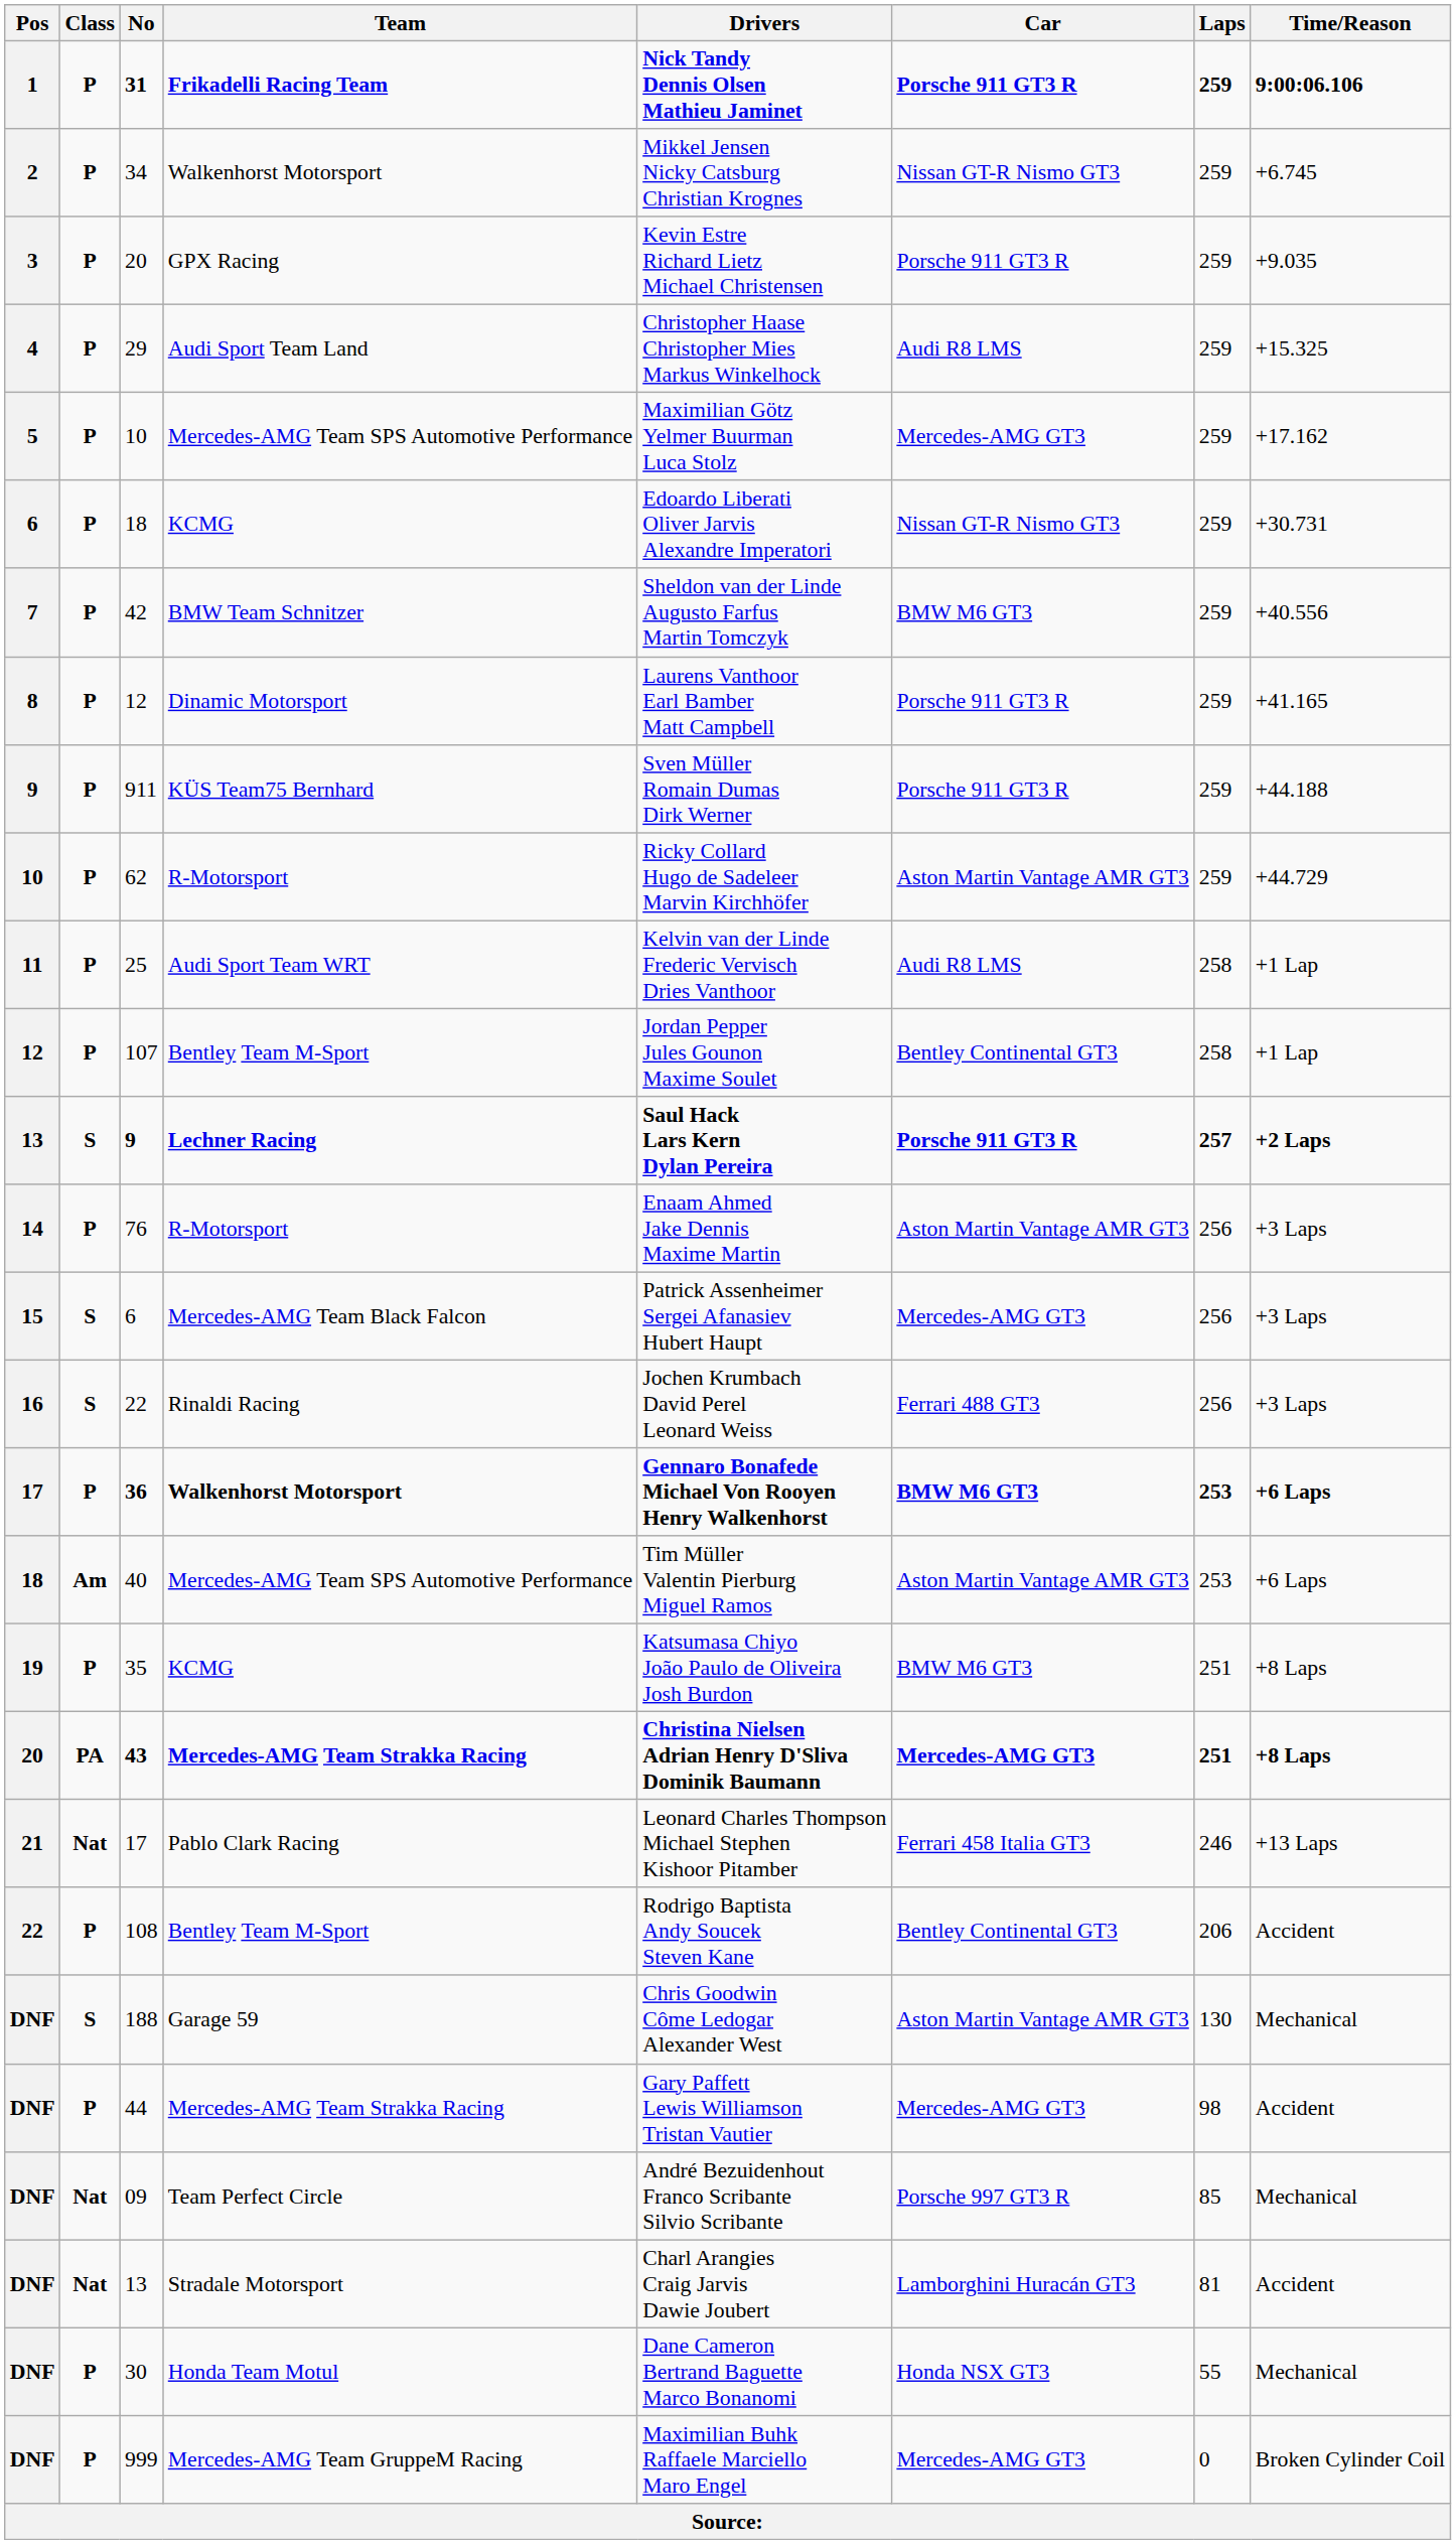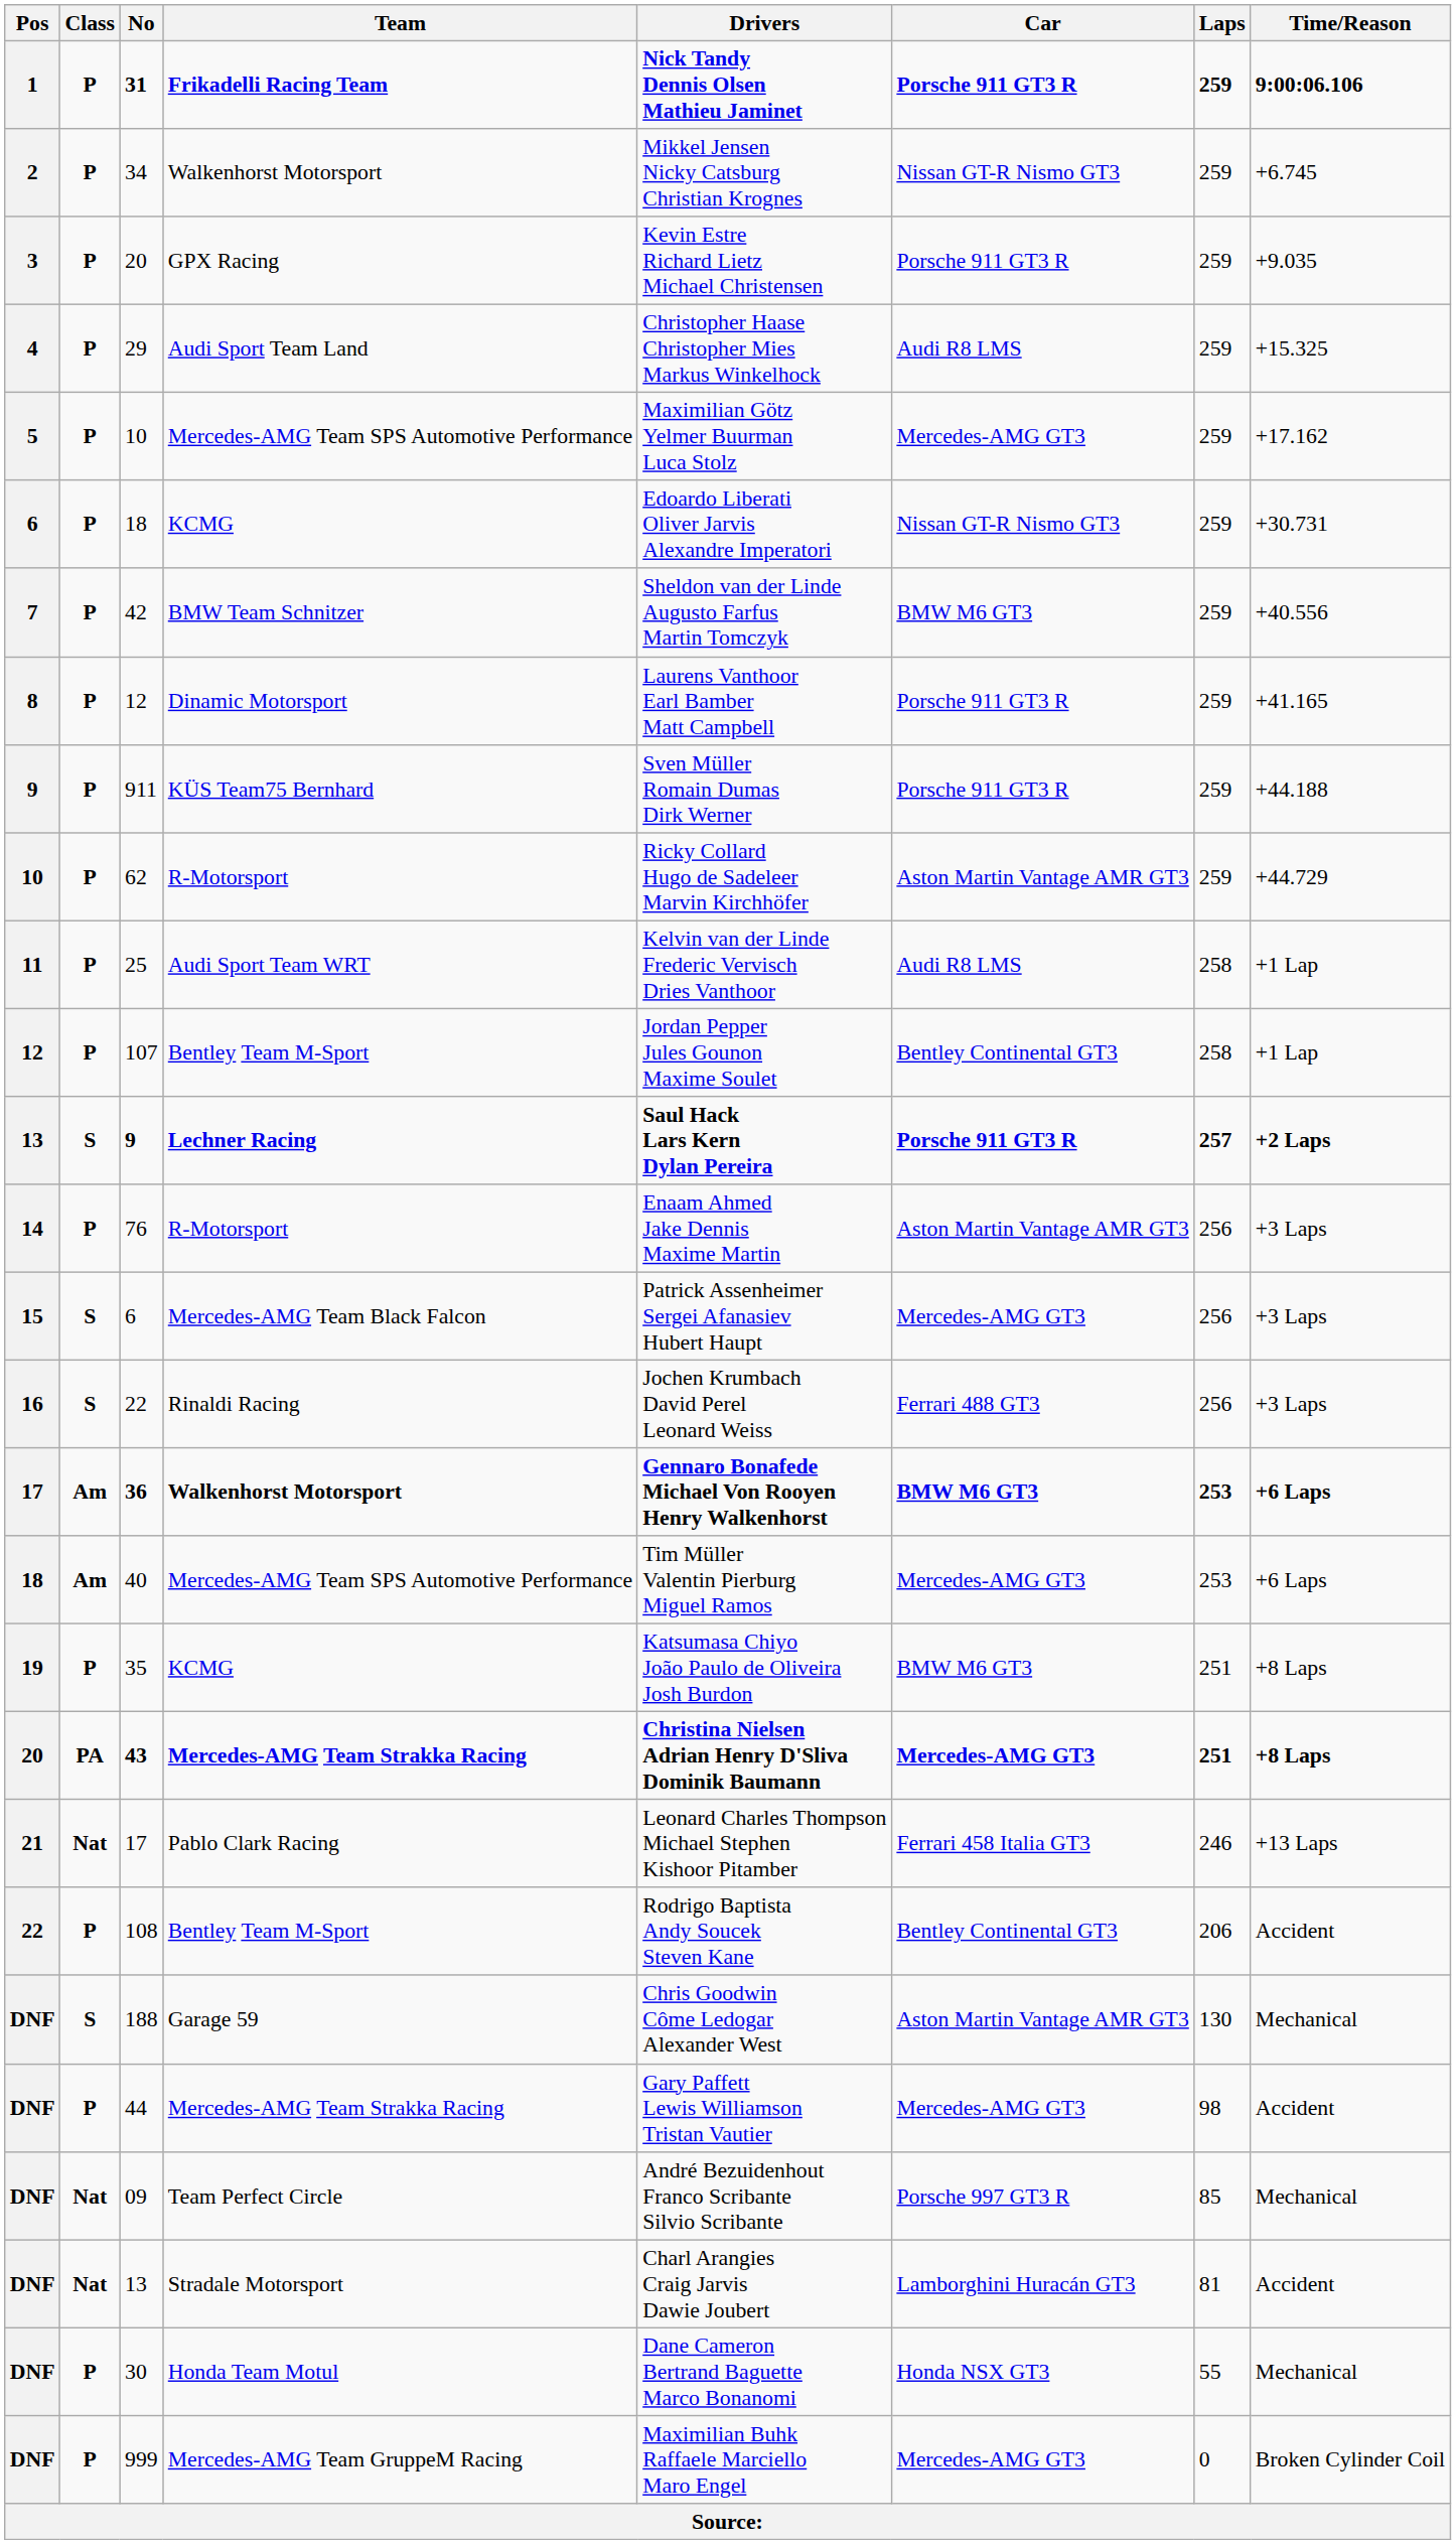 <table class="wikitable sortable" style="font-size: 95%;">
 <tr>
 <th rowspan=1>Pos</th>
 <th rowspan=1>Class</th>
 <th rowspan=1>No</th>
 <th rowspan=1>Team</th>
 <th rowspan=1>Drivers</th>
 <th rowspan=1>Car</th>
 <th rowspan=1>Laps</th>
 <th rowspan=q>Time/Reason</th>
 </tr>
 <tr>
 <th>1</th>
 <td align=center><strong><span>P</span></strong></td>
 <td><strong>31</strong></td>
 <td><strong> <a href='#'>Frikadelli Racing Team</a> </strong></td>
 <td><strong> <a href='#'>Nick Tandy</a><br> <a href='#'>Dennis Olsen</a><br> <a href='#'>Mathieu Jaminet</a></strong></td>
 <td><strong><a href='#'>Porsche 911 GT3 R</a></strong></td>
 <td><strong>259</strong></td>
 <td><strong>9:00:06.106</strong></td>
 </tr>
 <tr>
 <th>2</th>
 <td align=center><strong><span>P</span></strong></td>
 <td>34</td>
 <td> Walkenhorst Motorsport</td>
 <td> <a href='#'>Mikkel Jensen</a><br> <a href='#'>Nicky Catsburg</a><br> <a href='#'>Christian Krognes</a></td>
 <td><a href='#'>Nissan GT-R Nismo GT3</a></td>
 <td>259</td>
 <td>+6.745</td>
 </tr>
 <tr>
 <th>3</th>
 <td align=center><strong><span>P</span></strong></td>
 <td>20</td>
 <td> GPX Racing</td>
 <td> <a href='#'>Kevin Estre</a><br> <a href='#'>Richard Lietz</a><br> <a href='#'>Michael Christensen</a></td>
 <td><a href='#'>Porsche 911 GT3 R</a></td>
 <td>259</td>
 <td>+9.035</td>
 </tr>
 <tr>
 <th>4</th>
 <td align=center><strong><span>P</span></strong></td>
 <td>29</td>
 <td> <a href='#'>Audi Sport</a> Team Land</td>
 <td> <a href='#'>Christopher Haase</a><br> <a href='#'>Christopher Mies</a><br> <a href='#'>Markus Winkelhock</a></td>
 <td><a href='#'>Audi R8 LMS</a></td>
 <td>259</td>
 <td>+15.325</td>
 </tr>
 <tr>
 <th>5</th>
 <td align=center><strong><span>P</span></strong></td>
 <td>10</td>
 <td> <a href='#'>Mercedes-AMG</a> Team SPS Automotive Performance</td>
 <td> <a href='#'>Maximilian Götz</a><br> <a href='#'>Yelmer Buurman</a><br> <a href='#'>Luca Stolz</a></td>
 <td><a href='#'>Mercedes-AMG GT3</a></td>
 <td>259</td>
 <td>+17.162</td>
 </tr>
 <tr>
 <th>6</th>
 <td align=center><strong><span>P</span></strong></td>
 <td>18</td>
 <td> <a href='#'>KCMG</a></td>
 <td> <a href='#'>Edoardo Liberati</a><br> <a href='#'>Oliver Jarvis</a><br> <a href='#'>Alexandre Imperatori</a></td>
 <td><a href='#'>Nissan GT-R Nismo GT3</a></td>
 <td>259</td>
 <td>+30.731</td>
 </tr>
 <tr>
 <th>7</th>
 <td align=center><strong><span>P</span></strong></td>
 <td>42</td>
 <td> <a href='#'>BMW Team Schnitzer</a></td>
 <td> <a href='#'>Sheldon van der Linde</a><br> <a href='#'>Augusto Farfus</a><br> <a href='#'>Martin Tomczyk</a></td>
 <td><a href='#'>BMW M6 GT3</a></td>
 <td>259</td>
 <td>+40.556</td>
 </tr>
 <tr>
 <th>8</th>
 <td align=center><strong><span>P</span></strong></td>
 <td>12</td>
 <td> <a href='#'>Dinamic Motorsport</a></td>
 <td> <a href='#'>Laurens Vanthoor</a><br> <a href='#'>Earl Bamber</a><br> <a href='#'>Matt Campbell</a></td>
 <td><a href='#'>Porsche 911 GT3 R</a></td>
 <td>259</td>
 <td>+41.165</td>
 </tr>
 <tr>
 <th>9</th>
 <td align=center><strong><span>P</span></strong></td>
 <td>911</td>
 <td> <a href='#'>KÜS Team75 Bernhard</a></td>
 <td> <a href='#'>Sven Müller</a><br> <a href='#'>Romain Dumas</a><br> <a href='#'>Dirk Werner</a></td>
 <td><a href='#'>Porsche 911 GT3 R</a></td>
 <td>259</td>
 <td>+44.188</td>
 </tr>
 <tr>
 <th>10</th>
 <td align=center><strong><span>P</span></strong></td>
 <td>62</td>
 <td> <a href='#'>R-Motorsport</a></td>
 <td> <a href='#'>Ricky Collard</a><br> <a href='#'>Hugo de Sadeleer</a><br> <a href='#'>Marvin Kirchhöfer</a></td>
 <td><a href='#'>Aston Martin Vantage AMR GT3</a></td>
 <td>259</td>
 <td>+44.729</td>
 </tr>
 <tr>
 <th>11</th>
 <td align=center><strong><span>P</span></strong></td>
 <td>25</td>
 <td> <a href='#'>Audi Sport Team WRT</a></td>
 <td> <a href='#'>Kelvin van der Linde</a><br> <a href='#'>Frederic Vervisch</a><br> <a href='#'>Dries Vanthoor</a></td>
 <td><a href='#'>Audi R8 LMS</a></td>
 <td>258</td>
 <td>+1 Lap</td>
 </tr>
 <tr>
 <th>12</th>
 <td align=center><strong><span>P</span></strong></td>
 <td>107</td>
 <td> <a href='#'>Bentley</a> <a href='#'>Team M-Sport</a></td>
 <td> <a href='#'>Jordan Pepper</a> <br> <a href='#'>Jules Gounon</a><br> <a href='#'>Maxime Soulet</a></td>
 <td><a href='#'>Bentley Continental GT3</a></td>
 <td>258</td>
 <td>+1 Lap</td>
 </tr>
 <tr>
 <th>13</th>
 <td align=center><strong><span>S</span></strong></td>
 <td><strong>9</strong></td>
 <td><strong> <a href='#'>Lechner Racing</a></strong></td>
 <td><strong> Saul Hack <br> Lars Kern<br> <a href='#'>Dylan Pereira</a></strong></td>
 <td><strong><a href='#'>Porsche 911 GT3 R</a></strong></td>
 <td><strong>257</strong></td>
 <td><strong>+2 Laps</strong></td>
 </tr>
 <tr>
 <th>14</th>
 <td align=center><strong><span>P</span></strong></td>
 <td>76</td>
 <td> <a href='#'>R-Motorsport</a></td>
 <td> <a href='#'>Enaam Ahmed</a><br> <a href='#'>Jake Dennis</a><br> <a href='#'>Maxime Martin</a></td>
 <td><a href='#'>Aston Martin Vantage AMR GT3</a></td>
 <td>256</td>
 <td>+3 Laps</td>
 </tr>
 <tr>
 <th>15</th>
 <td align=center><strong><span>S</span></strong></td>
 <td>6</td>
 <td> <a href='#'>Mercedes-AMG</a> Team Black Falcon</td>
 <td> Patrick Assenheimer <br> <a href='#'>Sergei Afanasiev</a><br> Hubert Haupt</td>
 <td><a href='#'>Mercedes-AMG GT3</a></td>
 <td>256</td>
 <td>+3 Laps</td>
 </tr>
 <tr>
 <th>16</th>
 <td align=center><strong><span>S</span></strong></td>
 <td>22</td>
 <td> Rinaldi Racing</td>
 <td> Jochen Krumbach <br> David Perel <br> Leonard Weiss</td>
 <td><a href='#'>Ferrari 488 GT3</a></td>
 <td>256</td>
 <td>+3 Laps</td>
 </tr>
 <tr>
 <th>17</th>
-<td align=center><strong><span>P</span></strong></td>
+<td align=center><strong><span>Am</span></strong></td>
 <td><strong>36</strong></td>
 <td><strong> Walkenhorst Motorsport </strong></td>
 <td><strong> <a href='#'>Gennaro Bonafede</a> <br> Michael Von Rooyen <br> Henry Walkenhorst</strong></td>
 <td><strong><a href='#'>BMW M6 GT3</a></strong></td>
 <td><strong>253</strong></td>
 <td><strong>+6 Laps</strong></td>
 </tr>
 <tr>
 <th>18</th>
 <td align=center><strong><span>Am</span></strong></td>
 <td>40</td>
 <td> <a href='#'>Mercedes-AMG</a> Team SPS Automotive Performance</td>
 <td> Tim Müller <br> Valentin Pierburg <br> <a href='#'>Miguel Ramos</a></td>
-<td><a href='#'>Aston Martin Vantage AMR GT3</a></td>
+<td><a href='#'>Mercedes-AMG GT3</a></td>
 <td>253</td>
 <td>+6 Laps</td>
 </tr>
 <tr>
 <th>19</th>
 <td align=center><strong><span>P</span></strong></td>
 <td>35</td>
 <td> <a href='#'>KCMG</a></td>
 <td> <a href='#'>Katsumasa Chiyo</a><br> <a href='#'>João Paulo de Oliveira</a><br> <a href='#'>Josh Burdon</a></td>
 <td><a href='#'>BMW M6 GT3</a></td>
 <td>251</td>
 <td>+8 Laps</td>
 </tr>
 <tr>
 <th>20</th>
 <td align=center><strong><span>PA</span></strong></td>
 <td><strong>43</strong></td>
 <td><strong> <a href='#'>Mercedes-AMG</a> <a href='#'>Team Strakka Racing</a></strong></td>
 <td><strong> <a href='#'>Christina Nielsen</a><br> Adrian Henry D'Sliva <br> Dominik Baumann</strong></td>
 <td><strong><a href='#'>Mercedes-AMG GT3</a></strong></td>
 <td><strong>251</strong></td>
 <td><strong>+8 Laps</strong></td>
 </tr>
 <tr>
 <th>21</th>
 <td align=center><strong><span>Nat</span></strong></td>
 <td>17</td>
 <td> Pablo Clark Racing</td>
 <td> Leonard Charles Thompson<br> Michael Stephen <br> Kishoor Pitamber</td>
 <td><a href='#'>Ferrari 458 Italia GT3</a></td>
 <td>246</td>
 <td>+13 Laps</td>
 </tr>
 <tr>
 <th>22</th>
 <td align=center><strong><span>P</span></strong></td>
 <td>108</td>
 <td> <a href='#'>Bentley</a> <a href='#'>Team M-Sport</a></td>
 <td> Rodrigo Baptista <br> <a href='#'>Andy Soucek</a><br> <a href='#'>Steven Kane</a></td>
 <td><a href='#'>Bentley Continental GT3</a></td>
 <td>206</td>
 <td>Accident</td>
 </tr>
 <tr>
 <th>DNF</th>
 <td align=center><strong><span>S</span></strong></td>
 <td>188</td>
 <td> Garage 59</td>
 <td> <a href='#'>Chris Goodwin</a><br> <a href='#'>Côme Ledogar</a><br> Alexander West</td>
 <td><a href='#'>Aston Martin Vantage AMR GT3</a></td>
 <td>130</td>
 <td>Mechanical</td>
 </tr>
 <tr>
 <th>DNF</th>
 <td align=center><strong><span>P</span></strong></td>
 <td>44</td>
 <td> <a href='#'>Mercedes-AMG</a> <a href='#'>Team Strakka Racing</a></td>
 <td> <a href='#'>Gary Paffett</a><br> <a href='#'>Lewis Williamson</a><br> <a href='#'>Tristan Vautier</a></td>
 <td><a href='#'>Mercedes-AMG GT3</a></td>
 <td>98</td>
 <td>Accident</td>
 </tr>
 <tr>
 <th>DNF</th>
 <td align=center><strong><span>Nat</span></strong></td>
 <td>09</td>
 <td> Team Perfect Circle</td>
 <td> André Bezuidenhout <br> Franco Scribante <br> Silvio Scribante</td>
 <td><a href='#'>Porsche 997 GT3 R</a></td>
 <td>85</td>
 <td>Mechanical</td>
 </tr>
 <tr>
 <th>DNF</th>
 <td align=center><strong><span>Nat</span></strong></td>
 <td>13</td>
 <td> Stradale Motorsport</td>
 <td> Charl Arangies <br> Craig Jarvis <br> Dawie Joubert</td>
 <td><a href='#'>Lamborghini Huracán GT3</a></td>
 <td>81</td>
 <td>Accident</td>
 </tr>
 <tr>
 <th>DNF</th>
 <td align=center><strong><span>P</span></strong></td>
 <td>30</td>
 <td> <a href='#'>Honda Team Motul</a></td>
 <td> <a href='#'>Dane Cameron</a> <br> <a href='#'>Bertrand Baguette</a> <br> <a href='#'>Marco Bonanomi</a></td>
 <td><a href='#'>Honda NSX GT3</a></td>
 <td>55</td>
 <td>Mechanical</td>
 </tr>
 <tr>
 <th>DNF</th>
 <td align=center><strong><span>P</span></strong></td>
 <td>999</td>
 <td> <a href='#'>Mercedes-AMG</a> Team GruppeM Racing</td>
 <td> <a href='#'>Maximilian Buhk</a><br> <a href='#'>Raffaele Marciello</a><br> <a href='#'>Maro Engel</a></td>
 <td><a href='#'>Mercedes-AMG GT3</a></td>
 <td>0</td>
 <td>Broken Cylinder Coil</td>
 </tr>
 <tr>
 <th colspan=8>Source:</th>
 </tr>
 </table>
